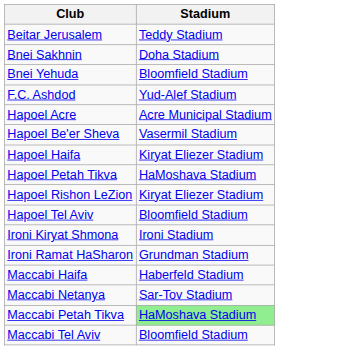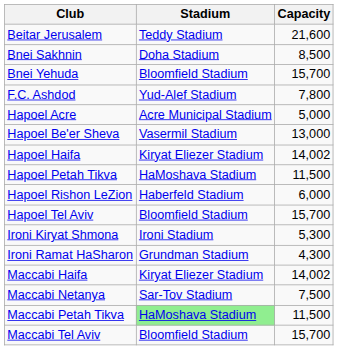 <table class="wikitable sortable">
 <tr>
 <th>Club</th>
 <th>Stadium</th>
+<th>Capacity</th>
 </tr>
 <tr>
 <td><a href='#'>Beitar Jerusalem</a></td>
 <td><a href='#'>Teddy Stadium</a></td>
+<td align="right">21,600</td>
 </tr>
 <tr>
 <td><a href='#'>Bnei Sakhnin</a></td>
 <td><a href='#'>Doha Stadium</a></td>
+<td align="right">8,500</td>
 </tr>
 <tr>
 <td><a href='#'>Bnei Yehuda</a></td>
 <td><a href='#'>Bloomfield Stadium</a></td>
+<td align="right">15,700</td>
 </tr>
 <tr>
 <td><a href='#'>F.C. Ashdod</a></td>
 <td><a href='#'>Yud-Alef Stadium</a></td>
+<td align="right">7,800</td>
 </tr>
 <tr>
 <td><a href='#'>Hapoel Acre</a></td>
 <td><a href='#'>Acre Municipal Stadium</a></td>
+<td align="right">5,000</td>
 </tr>
 <tr>
 <td><a href='#'>Hapoel Be'er Sheva</a></td>
 <td><a href='#'>Vasermil Stadium</a></td>
+<td align="right">13,000</td>
 </tr>
 <tr>
 <td><a href='#'>Hapoel Haifa</a></td>
 <td><a href='#'>Kiryat Eliezer Stadium</a></td>
+<td align="right">14,002</td>
 </tr>
 <tr>
 <td><a href='#'>Hapoel Petah Tikva</a></td>
 <td><a href='#'>HaMoshava Stadium</a></td>
+<td align="right">11,500</td>
 </tr>
 <tr>
 <td><a href='#'>Hapoel Rishon LeZion</a></td>
-<td><a href='#'>Kiryat Eliezer Stadium</a></td>
+<td><a href='#'>Haberfeld Stadium</a></td>
+<td align="right">6,000</td>
 </tr>
 <tr>
 <td><a href='#'>Hapoel Tel Aviv</a></td>
 <td><a href='#'>Bloomfield Stadium</a></td>
+<td align="right">15,700</td>
 </tr>
 <tr>
 <td><a href='#'>Ironi Kiryat Shmona</a></td>
 <td><a href='#'>Ironi Stadium</a></td>
+<td align="right">5,300</td>
 </tr>
 <tr>
 <td><a href='#'>Ironi Ramat HaSharon</a></td>
 <td><a href='#'>Grundman Stadium</a></td>
+<td align="right">4,300</td>
 </tr>
 <tr>
 <td><a href='#'>Maccabi Haifa</a></td>
-<td><a href='#'>Haberfeld Stadium</a></td>
+<td><a href='#'>Kiryat Eliezer Stadium</a></td>
+<td align="right">14,002</td>
 </tr>
 <tr>
 <td><a href='#'>Maccabi Netanya</a></td>
 <td><a href='#'>Sar-Tov Stadium</a></td>
+<td align="right">7,500</td>
 </tr>
 <tr>
 <td><a href='#'>Maccabi Petah Tikva</a></td>
 <td style="background: lightgreen;"><a href='#'>HaMoshava Stadium</a></td>
+<td align="right">11,500</td>
 </tr>
 <tr>
 <td><a href='#'>Maccabi Tel Aviv</a></td>
 <td><a href='#'>Bloomfield Stadium</a></td>
+<td align="right">15,700</td>
 </tr>
 </table>
